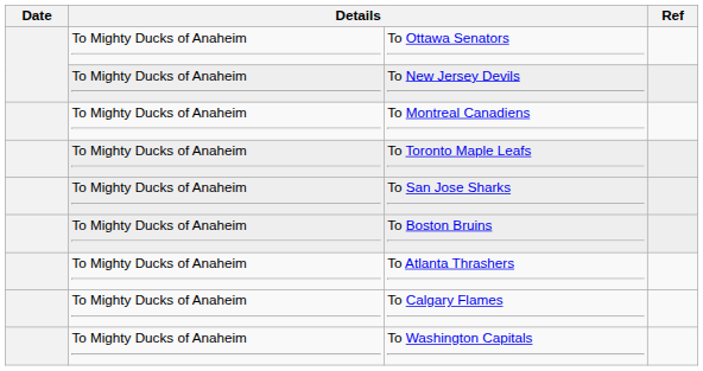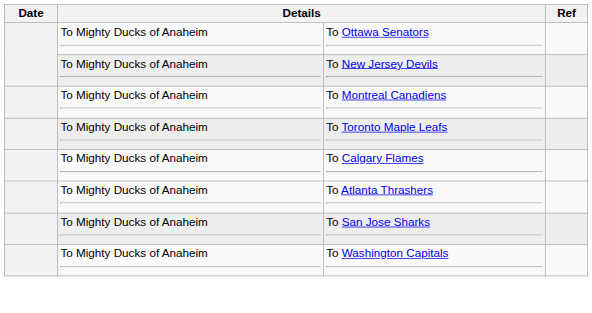 <table class="wikitable plainrowheaders" style="width: 50em;">
 <tr>
 <th scope="col">Date</th>
 <th scope="col" colspan="2">Details</th>
 <th scope="col">Ref</th>
 </tr>
 <tr>
 <th scope="row" rowspan=2></th>
 <td valign="top">To Mighty Ducks of Anaheim <hr> </td>
 <td valign="top">To <a href='#'>Ottawa Senators</a> <hr> </td>
 <td></td>
 </tr>
 <tr bgcolor="#eeeeee">
 <td valign="top">To Mighty Ducks of Anaheim <hr> </td>
 <td valign="top">To <a href='#'>New Jersey Devils</a> <hr> </td>
 <td></td>
 </tr>
 <tr>
 <th scope="row"></th>
 <td valign="top">To Mighty Ducks of Anaheim <hr> </td>
 <td valign="top">To <a href='#'>Montreal Canadiens</a> <hr> </td>
 <td></td>
 </tr>
 <tr bgcolor="#eeeeee">
 <th scope="row"></th>
 <td valign="top">To Mighty Ducks of Anaheim <hr> </td>
 <td valign="top">To <a href='#'>Toronto Maple Leafs</a> <hr> </td>
 <td></td>
 </tr>
-<tr bgcolor="#eeeeee">
-<th scope="row"></th>
-<td valign="top">To Mighty Ducks of Anaheim <hr> </td>
-<td valign="top">To <a href='#'>San Jose Sharks</a> <hr> </td>
-<td></td>
-</tr>
-<tr bgcolor="#eeeeee">
-<th scope="row"></th>
-<td valign="top">To Mighty Ducks of Anaheim <hr> </td>
-<td valign="top">To <a href='#'>Boston Bruins</a> <hr> </td>
-<td></td>
-</tr>
-<tr>
-<th scope="row"></th>
-<td valign="top">To Mighty Ducks of Anaheim <hr> </td>
-<td valign="top">To <a href='#'>Atlanta Thrashers</a> <hr> </td>
-<td></td>
-</tr>
 <tr>
 <th scope="row"></th>
 <td valign="top">To Mighty Ducks of Anaheim <hr> </td>
 <td valign="top">To <a href='#'>Calgary Flames</a> <hr> </td>
 <td></td>
 </tr>
 <tr>
 <th scope="row"></th>
 <td valign="top">To Mighty Ducks of Anaheim <hr> </td>
+<td valign="top">To <a href='#'>Atlanta Thrashers</a> <hr> </td>
+<td></td>
+</tr>
+<tr bgcolor="#eeeeee">
+<th scope="row"></th>
+<td valign="top">To Mighty Ducks of Anaheim <hr> </td>
+<td valign="top">To <a href='#'>San Jose Sharks</a> <hr> </td>
+<td></td>
+</tr>
+<tr>
+<th scope="row"></th>
+<td valign="top">To Mighty Ducks of Anaheim <hr> </td>
 <td valign="top">To <a href='#'>Washington Capitals</a> <hr> </td>
 <td></td>
 </tr>
 </table>
